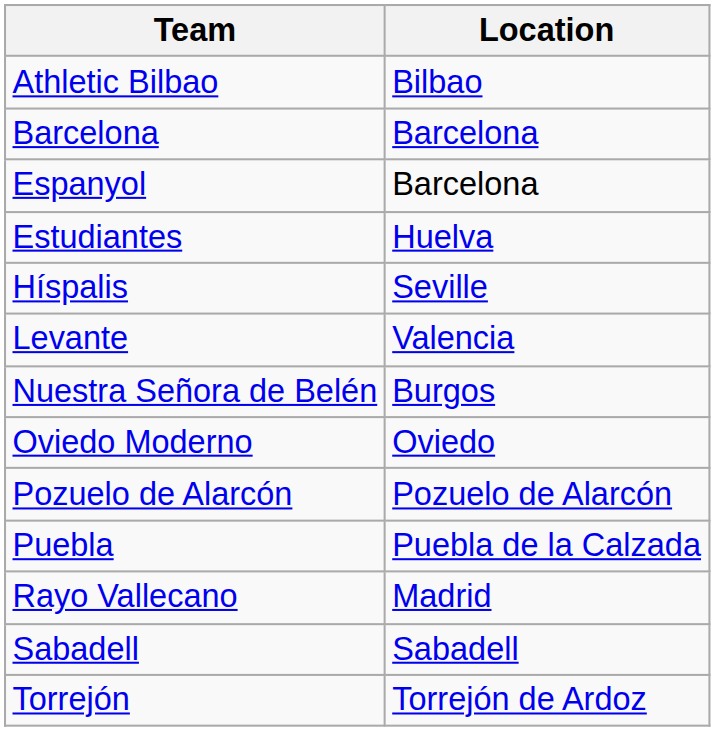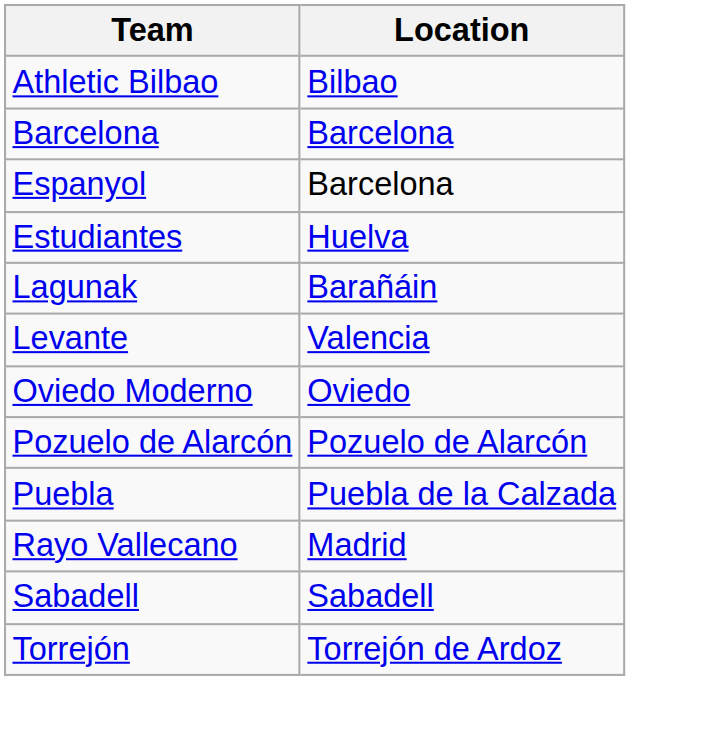 <table class="wikitable sortable">
 <tr>
 <th>Team</th>
 <th>Location</th>
 </tr>
 <tr>
 <td><a href='#'>Athletic Bilbao</a></td>
 <td><a href='#'>Bilbao</a></td>
 </tr>
 <tr>
 <td><a href='#'>Barcelona</a></td>
 <td><a href='#'>Barcelona</a></td>
 </tr>
 <tr>
 <td><a href='#'>Espanyol</a></td>
 <td>Barcelona</td>
 </tr>
 <tr>
 <td><a href='#'>Estudiantes</a></td>
 <td><a href='#'>Huelva</a></td>
 </tr>
 <tr>
-<td><a href='#'>Híspalis</a></td>
-<td><a href='#'>Seville</a></td>
+<td><a href='#'>Lagunak</a></td>
+<td><a href='#'>Barañáin</a></td>
 </tr>
 <tr>
 <td><a href='#'>Levante</a></td>
 <td><a href='#'>Valencia</a></td>
-</tr>
-<tr>
-<td><a href='#'>Nuestra Señora de Belén</a></td>
-<td><a href='#'>Burgos</a></td>
 </tr>
 <tr>
 <td><a href='#'>Oviedo Moderno</a></td>
 <td><a href='#'>Oviedo</a></td>
 </tr>
 <tr>
 <td><a href='#'>Pozuelo de Alarcón</a></td>
 <td><a href='#'>Pozuelo de Alarcón</a></td>
 </tr>
 <tr>
 <td><a href='#'>Puebla</a></td>
 <td><a href='#'>Puebla de la Calzada</a></td>
 </tr>
 <tr>
 <td><a href='#'>Rayo Vallecano</a></td>
 <td><a href='#'>Madrid</a></td>
 </tr>
 <tr>
 <td><a href='#'>Sabadell</a></td>
 <td><a href='#'>Sabadell</a></td>
 </tr>
 <tr>
 <td><a href='#'>Torrejón</a></td>
 <td><a href='#'>Torrejón de Ardoz</a></td>
 </tr>
 </table>
